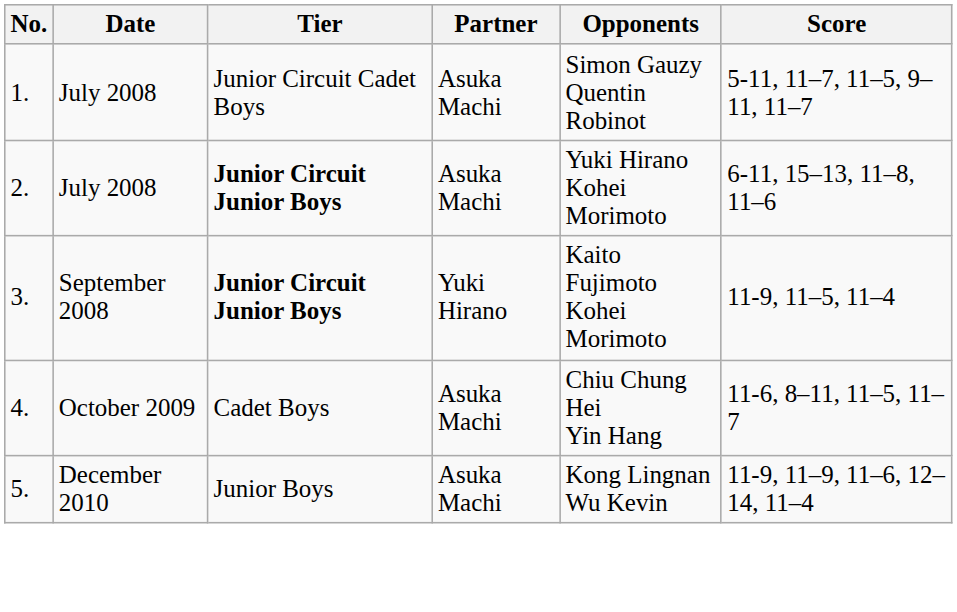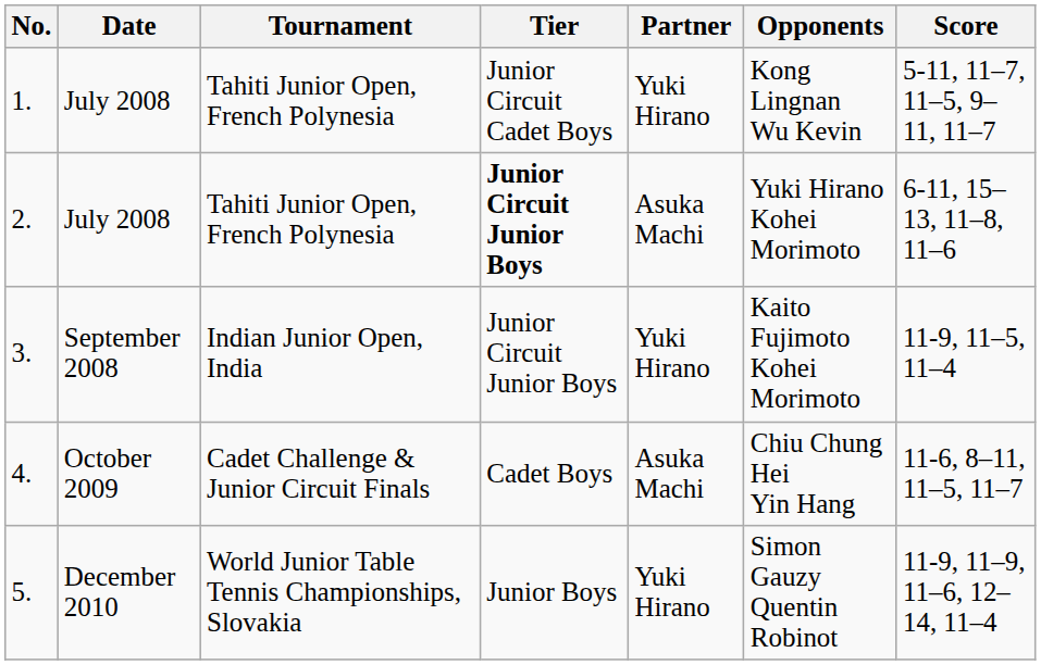 <table class="wikitable">
 <tr>
 <th>No.</th>
 <th>Date</th>
+<th>Tournament</th>
 <th>Tier</th>
 <th>Partner</th>
 <th>Opponents</th>
 <th>Score</th>
 </tr>
 <tr>
 <td>1.</td>
 <td>July 2008</td>
+<td>Tahiti Junior Open, French Polynesia</td>
 <td>Junior Circuit Cadet Boys</td>
-<td> Asuka Machi</td>
-<td> Simon Gauzy<br> Quentin Robinot</td>
+<td> Yuki Hirano</td>
+<td> Kong Lingnan<br> Wu Kevin</td>
 <td>5-11, 11–7, 11–5, 9–11, 11–7</td>
 </tr>
 <tr>
 <td>2.</td>
 <td>July 2008</td>
+<td>Tahiti Junior Open,<br>French Polynesia</td>
 <td><strong>Junior Circuit Junior Boys</strong></td>
 <td> Asuka Machi</td>
 <td> Yuki Hirano<br> Kohei Morimoto</td>
 <td>6-11, 15–13, 11–8, 11–6</td>
 </tr>
 <tr>
 <td>3.</td>
 <td>September 2008</td>
-<td><strong>Junior Circuit Junior Boys</strong></td>
+<td>Indian Junior Open, India</td>
+<td>Junior Circuit Junior Boys</td>
 <td> Yuki Hirano</td>
 <td> Kaito Fujimoto<br> Kohei Morimoto</td>
 <td>11-9, 11–5, 11–4</td>
 </tr>
 <tr>
 <td>4.</td>
 <td>October 2009</td>
+<td>Cadet Challenge & Junior Circuit Finals</td>
 <td>Cadet Boys</td>
 <td> Asuka Machi</td>
 <td> Chiu Chung Hei<br> Yin Hang</td>
 <td>11-6, 8–11, 11–5, 11–7</td>
 </tr>
 <tr>
 <td>5.</td>
 <td>December 2010</td>
+<td>World Junior Table Tennis Championships, Slovakia</td>
 <td>Junior Boys</td>
-<td> Asuka Machi</td>
-<td> Kong Lingnan<br> Wu Kevin</td>
+<td> Yuki Hirano</td>
+<td> Simon Gauzy<br> Quentin Robinot</td>
 <td>11-9, 11–9, 11–6, 12–14, 11–4</td>
 </tr>
 </table>
